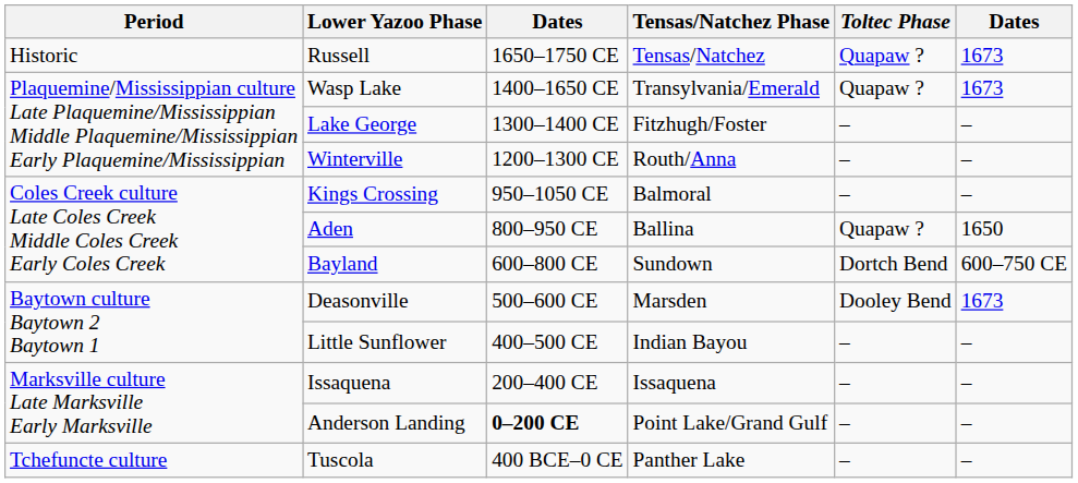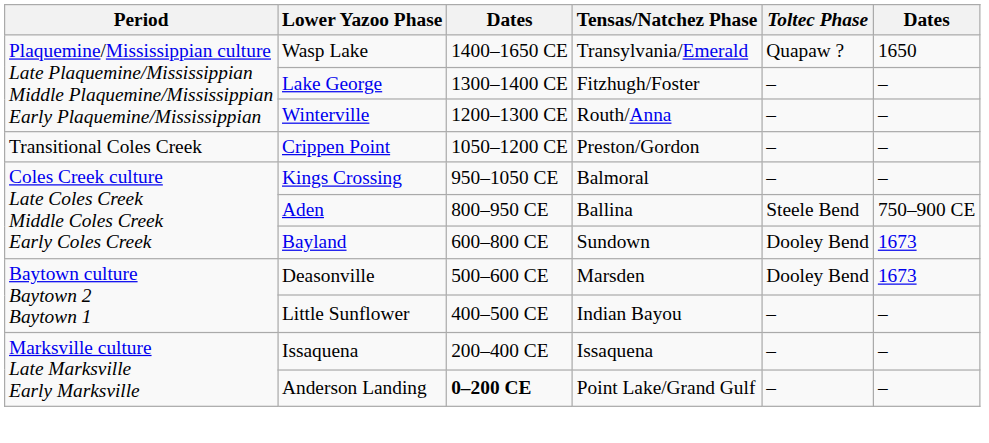 <table class="wikitable">
 <tr>
 <th>Period</th>
 <th>Lower Yazoo Phase</th>
 <th>Dates</th>
 <th>Tensas/Natchez Phase</th>
 <th><em>Toltec Phase</em></th>
 <th>Dates</th>
 </tr>
 <tr>
-<td rowspan="1">Historic</td>
-<td>Russell</td>
-<td>1650–1750 CE</td>
-<td><a href='#'>Tensas</a>/<a href='#'>Natchez</a></td>
-<td><a href='#'>Quapaw</a> ?</td>
-<td><a href='#'>1673</a></td>
-</tr>
-<tr>
 <td rowspan=3><a href='#'>Plaquemine</a>/<a href='#'>Mississippian culture</a><br><em>Late Plaquemine/Mississippian</em><br><em>Middle Plaquemine/Mississippian</em><br><em>Early Plaquemine/Mississippian</em></td>
 <td>Wasp Lake</td>
 <td>1400–1650 CE</td>
 <td>Transylvania/<a href='#'>Emerald</a></td>
 <td>Quapaw ?</td>
-<td><a href='#'>1673</a></td>
+<td>1650</td>
 </tr>
 <tr>
 <td><a href='#'>Lake George</a></td>
 <td>1300–1400 CE</td>
 <td>Fitzhugh/Foster</td>
 <td>–</td>
 <td>–</td>
 </tr>
 <tr>
 <td><a href='#'>Winterville</a></td>
 <td>1200–1300 CE</td>
 <td>Routh/<a href='#'>Anna</a></td>
 <td>–</td>
 <td>–</td>
 </tr>
 <tr>
+<td rowspan="1">Transitional Coles Creek</td>
+<td><a href='#'>Crippen Point</a></td>
+<td>1050–1200 CE</td>
+<td>Preston/Gordon</td>
+<td>–</td>
+<td>–</td>
+</tr>
+<tr>
 <td rowspan=3><a href='#'>Coles Creek culture</a><br><em>Late Coles Creek</em><br><em>Middle Coles Creek</em><br><em>Early Coles Creek</em></td>
 <td><a href='#'>Kings Crossing</a></td>
 <td>950–1050 CE</td>
 <td>Balmoral</td>
 <td>–</td>
 <td>–</td>
 </tr>
 <tr>
 <td><a href='#'>Aden</a></td>
 <td>800–950 CE</td>
 <td>Ballina</td>
-<td>Quapaw ?</td>
-<td>1650</td>
+<td>Steele Bend</td>
+<td>750–900 CE</td>
 </tr>
 <tr>
 <td><a href='#'>Bayland</a></td>
 <td>600–800 CE</td>
 <td>Sundown</td>
-<td>Dortch Bend</td>
-<td>600–750 CE</td>
+<td>Dooley Bend</td>
+<td><a href='#'>1673</a></td>
 </tr>
 <tr>
 <td rowspan="2"><a href='#'>Baytown culture</a> <br> <em>Baytown 2</em> <br> <em>Baytown 1</em></td>
 <td>Deasonville</td>
 <td>500–600 CE</td>
 <td>Marsden</td>
 <td>Dooley Bend</td>
 <td><a href='#'>1673</a></td>
 </tr>
 <tr>
 <td>Little Sunflower</td>
 <td>400–500 CE</td>
 <td>Indian Bayou</td>
 <td>–</td>
 <td>–</td>
 </tr>
 <tr>
 <td rowspan="2"><a href='#'>Marksville culture</a> <br> <em>Late Marksville</em> <br> <em>Early Marksville</em></td>
 <td>Issaquena</td>
 <td>200–400 CE</td>
 <td>Issaquena</td>
 <td>–</td>
 <td>–</td>
 </tr>
 <tr>
 <td>Anderson Landing</td>
 <td><strong>0–200 CE</strong></td>
 <td>Point Lake/Grand Gulf</td>
 <td>–</td>
 <td>–</td>
 </tr>
-<tr>
-<td rowspan="1"><a href='#'>Tchefuncte culture</a></td>
-<td>Tuscola</td>
-<td>400 BCE–0 CE</td>
-<td>Panther Lake</td>
-<td>–</td>
-<td>–</td>
-</tr>
 </table>
